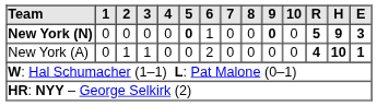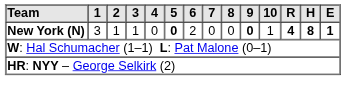 <table border=1 cellspacing=0 width=425 style="margin-left:3em;">
 <tr style="text-align:center; background-color:#e6e6e6;">
 <th align=left width=125>Team</th>
 <th width=25>1</th>
 <th width=25>2</th>
 <th width=25>3</th>
 <th width=25>4</th>
 <th width=25>5</th>
 <th width=25>6</th>
 <th width=25>7</th>
 <th width=25>8</th>
 <th width=25>9</th>
 <th width=25>10</th>
 <th width=25>R</th>
 <th width=25>H</th>
 <th width=25>E</th>
 </tr>
 <tr style="text-align:center;">
 <td align=left><strong>New York (N)</strong></td>
+<td>3</td>
+<td>1</td>
+<td>1</td>
 <td>0</td>
-<td>0</td>
+<td><strong>0</strong></td>
+<td>2</td>
 <td>0</td>
 <td>0</td>
 <td><strong>0</strong></td>
 <td>1</td>
-<td>0</td>
-<td>0</td>
-<td><strong>0</strong></td>
-<td>0</td>
-<td><strong>5</strong></td>
-<td><strong>9</strong></td>
-<td><strong>3</strong></td>
-</tr>
-<tr style="text-align:center;">
-<td align=left>New York (A)</td>
-<td>0</td>
-<td>1</td>
-<td>1</td>
-<td>0</td>
-<td>0</td>
-<td>2</td>
-<td>0</td>
-<td>0</td>
-<td>0</td>
-<td>0</td>
 <td><strong>4</strong></td>
-<td><strong>10</strong></td>
+<td><strong>8</strong></td>
 <td><strong>1</strong></td>
 </tr>
 <tr style="text-align:left;">
 <td colspan=14><strong>W</strong>: <a href='#'>Hal Schumacher</a> (1–1)  <strong>L</strong>: <a href='#'>Pat Malone</a> (0–1)</td>
 </tr>
 <tr style="text-align:left;">
 <td colspan=14><strong>HR</strong>: <strong>NYY</strong> –  <a href='#'>George Selkirk</a> (2)</td>
 </tr>
 </table>
